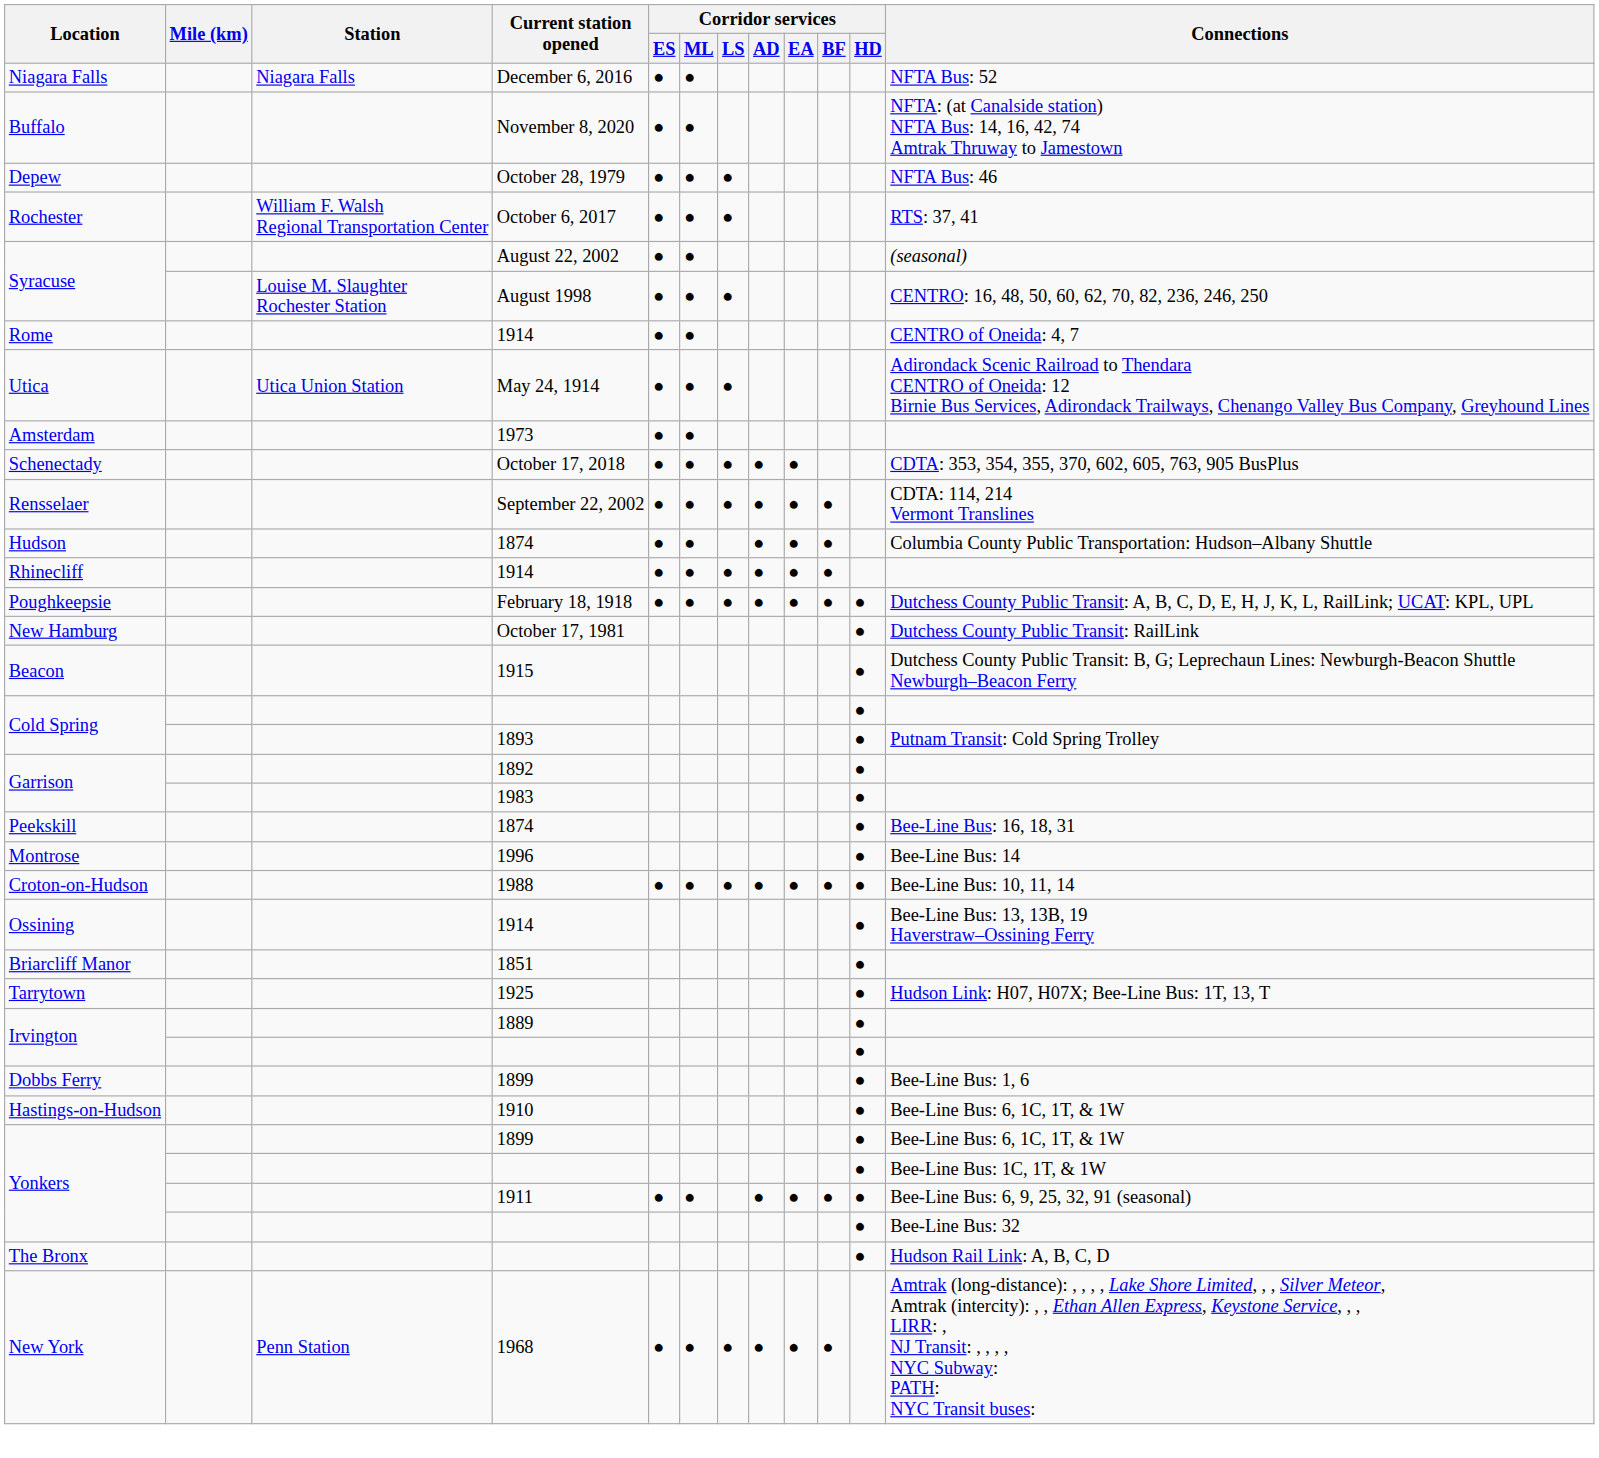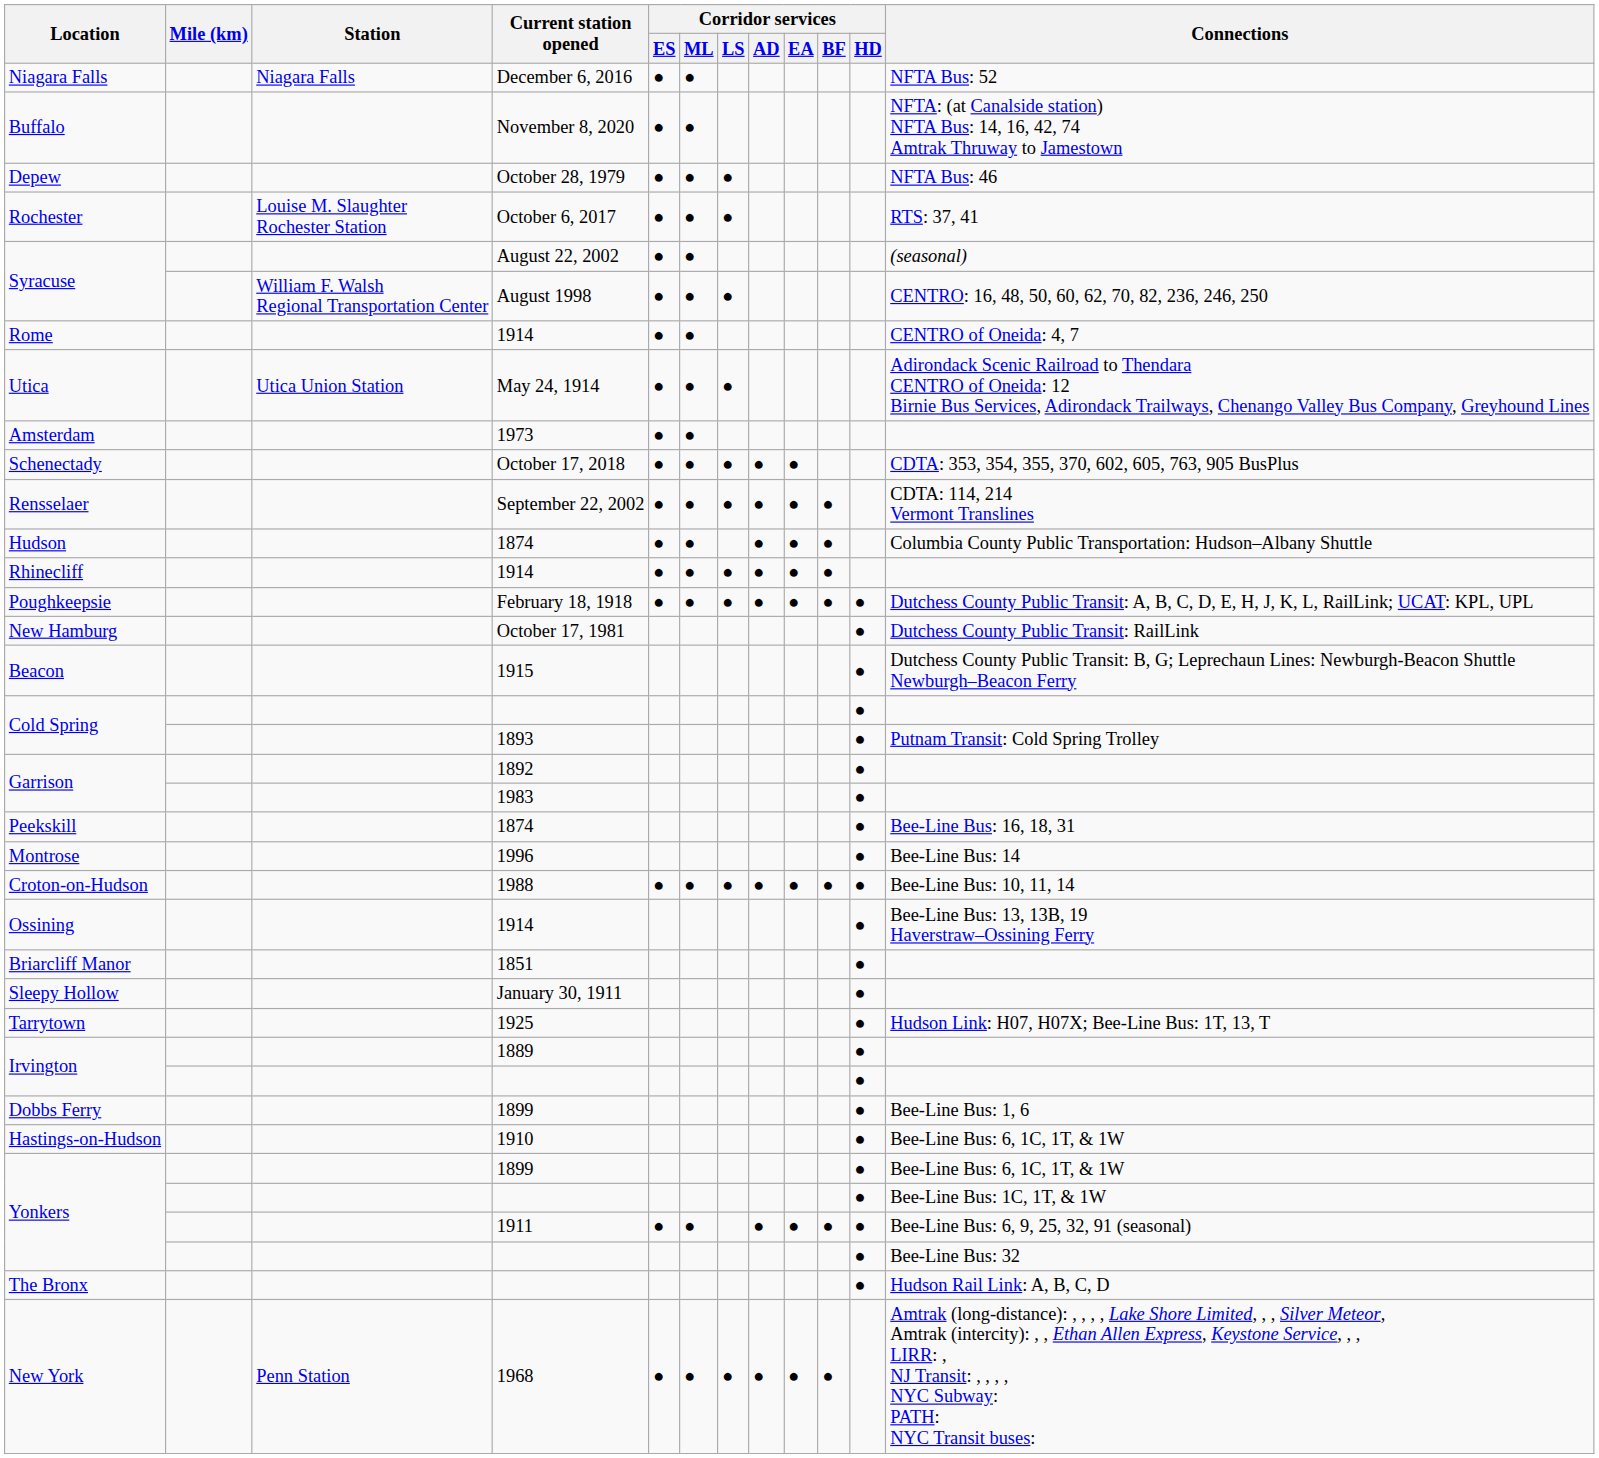 <table class="wikitable sortable">
 <tr>
 <th rowspan="2">Location</th>
 <th rowspan=2 nowrap=yes><a href='#'>Mile (km)</a></th>
 <th rowspan=2>Station</th>
 <th rowspan=2>Current station<br>opened</th>
 <th colspan=7 class=unsortable>Corridor services</th>
 <th rowspan=2 class=unsortable>Connections</th>
 </tr>
 <tr>
 <th class=unsortable><a href='#'>ES</a></th>
 <th class=unsortable><a href='#'>ML</a></th>
 <th class=unsortable><a href='#'>LS</a></th>
 <th class=unsortable><a href='#'>AD</a></th>
 <th class=unsortable><a href='#'>EA</a></th>
 <th class=unsortable><a href='#'>BF</a></th>
 <th class=unsortable><a href='#'>HD</a></th>
 </tr>
 <tr>
 <td><a href='#'>Niagara Falls</a></td>
 <td></td>
 <td><a href='#'>Niagara Falls</a></td>
 <td>December 6, 2016</td>
 <td>●</td>
 <td>●</td>
 <td></td>
 <td></td>
 <td></td>
 <td></td>
 <td></td>
 <td> <a href='#'>NFTA Bus</a>: 52</td>
 </tr>
 <tr>
 <td><a href='#'>Buffalo</a></td>
 <td></td>
 <td></td>
 <td>November 8, 2020</td>
 <td>●</td>
 <td>●</td>
 <td></td>
 <td></td>
 <td></td>
 <td></td>
 <td></td>
 <td> <a href='#'>NFTA</a>:  (at <a href='#'>Canalside station</a>)<br> <a href='#'>NFTA Bus</a>: 14, 16, 42, 74 <br> <a href='#'>Amtrak Thruway</a> to <a href='#'>Jamestown</a></td>
 </tr>
 <tr>
 <td><a href='#'>Depew</a></td>
 <td></td>
 <td></td>
 <td>October 28, 1979</td>
 <td>●</td>
 <td>●</td>
 <td>●</td>
 <td></td>
 <td></td>
 <td></td>
 <td></td>
 <td> <a href='#'>NFTA Bus</a>: 46</td>
 </tr>
 <tr>
 <td><a href='#'>Rochester</a></td>
 <td></td>
-<td><a href='#'>William F. Walsh<br>Regional Transportation Center</a></td>
+<td><a href='#'>Louise M. Slaughter<br>Rochester Station</a></td>
 <td>October 6, 2017</td>
 <td>●</td>
 <td>●</td>
 <td>●</td>
 <td></td>
 <td></td>
 <td></td>
 <td></td>
 <td> <a href='#'>RTS</a>: 37, 41</td>
 </tr>
 <tr>
 <td rowspan="2"><a href='#'>Syracuse</a></td>
 <td></td>
 <td></td>
 <td>August 22, 2002</td>
 <td>●</td>
 <td>●</td>
 <td></td>
 <td></td>
 <td></td>
 <td></td>
 <td></td>
 <td><em>(seasonal)</em></td>
 </tr>
 <tr>
 <td></td>
-<td><a href='#'>Louise M. Slaughter<br>Rochester Station</a></td>
+<td><a href='#'>William F. Walsh<br>Regional Transportation Center</a></td>
 <td>August 1998</td>
 <td>●</td>
 <td>●</td>
 <td>●</td>
 <td></td>
 <td></td>
 <td></td>
 <td></td>
 <td> <a href='#'>CENTRO</a>: 16, 48, 50,  60, 62, 70, 82, 236, 246, 250</td>
 </tr>
 <tr>
 <td><a href='#'>Rome</a></td>
 <td></td>
 <td></td>
 <td>1914</td>
 <td>●</td>
 <td>●</td>
 <td></td>
 <td></td>
 <td></td>
 <td></td>
 <td></td>
 <td> <a href='#'>CENTRO of Oneida</a>: 4, 7</td>
 </tr>
 <tr>
 <td><a href='#'>Utica</a></td>
 <td></td>
 <td><a href='#'>Utica Union Station</a></td>
 <td>May 24, 1914</td>
 <td>●</td>
 <td>●</td>
 <td>●</td>
 <td></td>
 <td></td>
 <td></td>
 <td></td>
 <td> <a href='#'>Adirondack Scenic Railroad</a> to <a href='#'>Thendara</a><br> <a href='#'>CENTRO of Oneida</a>: 12<br> <a href='#'>Birnie Bus Services</a>, <a href='#'>Adirondack Trailways</a>, <a href='#'>Chenango Valley Bus Company</a>,  <a href='#'>Greyhound Lines</a></td>
 </tr>
 <tr>
 <td><a href='#'>Amsterdam</a></td>
 <td></td>
 <td></td>
 <td>1973</td>
 <td>●</td>
 <td>●</td>
 <td></td>
 <td></td>
 <td></td>
 <td></td>
 <td></td>
 <td></td>
 </tr>
 <tr>
 <td><a href='#'>Schenectady</a></td>
 <td></td>
 <td></td>
 <td>October 17, 2018</td>
 <td>●</td>
 <td>●</td>
 <td>●</td>
 <td>●</td>
 <td>●</td>
 <td></td>
 <td></td>
 <td> <a href='#'>CDTA</a>: 353, 354, 355, 370, 602, 605, 763, 905 BusPlus</td>
 </tr>
 <tr>
 <td><a href='#'>Rensselaer</a></td>
 <td></td>
 <td></td>
 <td>September 22, 2002</td>
 <td>●</td>
 <td>●</td>
 <td>●</td>
 <td>●</td>
 <td>●</td>
 <td>●</td>
 <td></td>
 <td> CDTA: 114, 214<br> <a href='#'>Vermont Translines</a></td>
 </tr>
 <tr>
 <td><a href='#'>Hudson</a></td>
 <td></td>
 <td></td>
 <td>1874</td>
 <td>●</td>
 <td>●</td>
 <td></td>
 <td>●</td>
 <td>●</td>
 <td>●</td>
 <td></td>
 <td> Columbia County Public Transportation: Hudson–Albany Shuttle</td>
 </tr>
 <tr>
 <td><a href='#'>Rhinecliff</a></td>
 <td></td>
 <td></td>
 <td>1914</td>
 <td>●</td>
 <td>●</td>
 <td>●</td>
 <td>●</td>
 <td>●</td>
 <td>●</td>
 <td></td>
 <td></td>
 </tr>
 <tr>
 <td><a href='#'>Poughkeepsie</a></td>
 <td></td>
 <td></td>
 <td>February 18, 1918</td>
 <td>●</td>
 <td>●</td>
 <td>●</td>
 <td>●</td>
 <td>●</td>
 <td>●</td>
 <td>●</td>
 <td> <a href='#'>Dutchess County Public Transit</a>: A, B, C, D, E, H, J, K, L, RailLink; <a href='#'>UCAT</a>: KPL, UPL</td>
 </tr>
 <tr>
 <td><a href='#'>New Hamburg</a></td>
 <td></td>
 <td></td>
 <td>October 17, 1981</td>
 <td></td>
 <td></td>
 <td></td>
 <td></td>
 <td></td>
 <td></td>
 <td>●</td>
 <td> <a href='#'>Dutchess County Public Transit</a>: RailLink</td>
 </tr>
 <tr>
 <td><a href='#'>Beacon</a></td>
 <td></td>
 <td></td>
 <td>1915</td>
 <td></td>
 <td></td>
 <td></td>
 <td></td>
 <td></td>
 <td></td>
 <td>●</td>
 <td> Dutchess County Public Transit: B, G; Leprechaun Lines: Newburgh-Beacon Shuttle<br> <a href='#'>Newburgh–Beacon Ferry</a></td>
 </tr>
 <tr>
 <td rowspan="2"><a href='#'>Cold Spring</a></td>
 <td></td>
 <td></td>
 <td></td>
 <td></td>
 <td></td>
 <td></td>
 <td></td>
 <td></td>
 <td></td>
 <td>●</td>
 <td></td>
 </tr>
 <tr>
 <td></td>
 <td></td>
 <td>1893</td>
 <td></td>
 <td></td>
 <td></td>
 <td></td>
 <td></td>
 <td></td>
 <td>●</td>
 <td> <a href='#'>Putnam Transit</a>: Cold Spring Trolley</td>
 </tr>
 <tr>
 <td rowspan="2"><a href='#'>Garrison</a></td>
 <td></td>
 <td></td>
 <td>1892</td>
 <td></td>
 <td></td>
 <td></td>
 <td></td>
 <td></td>
 <td></td>
 <td>●</td>
 <td></td>
 </tr>
 <tr>
 <td></td>
 <td></td>
 <td>1983</td>
 <td></td>
 <td></td>
 <td></td>
 <td></td>
 <td></td>
 <td></td>
 <td>●</td>
 <td></td>
 </tr>
 <tr>
 <td><a href='#'>Peekskill</a></td>
 <td></td>
 <td></td>
 <td>1874</td>
 <td></td>
 <td></td>
 <td></td>
 <td></td>
 <td></td>
 <td></td>
 <td>●</td>
 <td> <a href='#'>Bee-Line Bus</a>: 16, 18, 31</td>
 </tr>
 <tr>
 <td><a href='#'>Montrose</a></td>
 <td></td>
 <td></td>
 <td>1996</td>
 <td></td>
 <td></td>
 <td></td>
 <td></td>
 <td></td>
 <td></td>
 <td>●</td>
 <td> Bee-Line Bus: 14</td>
 </tr>
 <tr>
 <td><a href='#'>Croton-on-Hudson</a></td>
 <td></td>
 <td></td>
 <td>1988</td>
 <td>●</td>
 <td>●</td>
 <td>●</td>
 <td>●</td>
 <td>●</td>
 <td>●</td>
 <td>●</td>
 <td> Bee-Line Bus: 10, 11, 14</td>
 </tr>
 <tr>
 <td><a href='#'>Ossining</a></td>
 <td></td>
 <td></td>
 <td>1914</td>
 <td></td>
 <td></td>
 <td></td>
 <td></td>
 <td></td>
 <td></td>
 <td>●</td>
 <td> Bee-Line Bus: 13, 13B, 19<br> <a href='#'>Haverstraw–Ossining Ferry</a></td>
 </tr>
 <tr>
 <td><a href='#'>Briarcliff Manor</a></td>
 <td></td>
 <td></td>
 <td>1851</td>
 <td></td>
 <td></td>
 <td></td>
 <td></td>
 <td></td>
 <td></td>
 <td>●</td>
 <td></td>
 </tr>
 <tr>
+<td><a href='#'>Sleepy Hollow</a></td>
+<td></td>
+<td></td>
+<td>January 30, 1911</td>
+<td></td>
+<td></td>
+<td></td>
+<td></td>
+<td></td>
+<td></td>
+<td>●</td>
+<td></td>
+</tr>
+<tr>
 <td><a href='#'>Tarrytown</a></td>
 <td></td>
 <td></td>
 <td>1925</td>
 <td></td>
 <td></td>
 <td></td>
 <td></td>
 <td></td>
 <td></td>
 <td>●</td>
 <td> <a href='#'>Hudson Link</a>: H07, H07X; Bee-Line Bus: 1T, 13, T</td>
 </tr>
 <tr>
 <td rowspan="2"><a href='#'>Irvington</a></td>
 <td></td>
 <td></td>
 <td>1889</td>
 <td></td>
 <td></td>
 <td></td>
 <td></td>
 <td></td>
 <td></td>
 <td>●</td>
 <td></td>
 </tr>
 <tr>
 <td></td>
 <td></td>
 <td></td>
 <td></td>
 <td></td>
 <td></td>
 <td></td>
 <td></td>
 <td></td>
 <td>●</td>
 <td></td>
 </tr>
 <tr>
 <td><a href='#'>Dobbs Ferry</a></td>
 <td></td>
 <td></td>
 <td>1899</td>
 <td></td>
 <td></td>
 <td></td>
 <td></td>
 <td></td>
 <td></td>
 <td>●</td>
 <td> Bee-Line Bus: 1, 6</td>
 </tr>
 <tr>
 <td><a href='#'>Hastings-on-Hudson</a></td>
 <td></td>
 <td></td>
 <td>1910</td>
 <td></td>
 <td></td>
 <td></td>
 <td></td>
 <td></td>
 <td></td>
 <td>●</td>
 <td> Bee-Line Bus: 6, 1C, 1T, & 1W</td>
 </tr>
 <tr>
 <td rowspan="4"><a href='#'>Yonkers</a></td>
 <td></td>
 <td></td>
 <td>1899</td>
 <td></td>
 <td></td>
 <td></td>
 <td></td>
 <td></td>
 <td></td>
 <td>●</td>
 <td> Bee-Line Bus: 6, 1C, 1T, & 1W</td>
 </tr>
 <tr>
 <td></td>
 <td></td>
 <td></td>
 <td></td>
 <td></td>
 <td></td>
 <td></td>
 <td></td>
 <td></td>
 <td>●</td>
 <td> Bee-Line Bus: 1C, 1T, & 1W</td>
 </tr>
 <tr>
 <td></td>
 <td></td>
 <td>1911</td>
 <td>●</td>
 <td>●</td>
 <td></td>
 <td>●</td>
 <td>●</td>
 <td>●</td>
 <td>●</td>
 <td> Bee-Line Bus: 6, 9, 25, 32, 91 (seasonal)</td>
 </tr>
 <tr>
 <td></td>
 <td></td>
 <td></td>
 <td></td>
 <td></td>
 <td></td>
 <td></td>
 <td></td>
 <td></td>
 <td>●</td>
 <td> Bee-Line Bus: 32</td>
 </tr>
 <tr>
 <td><a href='#'>The Bronx</a></td>
 <td></td>
 <td></td>
 <td></td>
 <td></td>
 <td></td>
 <td></td>
 <td></td>
 <td></td>
 <td></td>
 <td>●</td>
 <td> <a href='#'>Hudson Rail Link</a>: A, B, C, D</td>
 </tr>
 <tr>
 <td><a href='#'>New York</a></td>
 <td></td>
 <td><a href='#'>Penn Station</a></td>
 <td>1968</td>
 <td>●</td>
 <td>●</td>
 <td>●</td>
 <td>●</td>
 <td>●</td>
 <td>●</td>
 <td></td>
 <td> <a href='#'>Amtrak</a> (long-distance): , , , , <em><a href='#'>Lake Shore Limited</a></em>, , , <em><a href='#'>Silver Meteor</a></em>, <br> Amtrak (intercity): , , <em><a href='#'>Ethan Allen Express</a></em>, <em><a href='#'>Keystone Service</a></em>, , , <br> <a href='#'>LIRR</a>: , <br> <a href='#'>NJ Transit</a>: , , , , <br> <a href='#'>NYC Subway</a>: <br> <a href='#'>PATH</a>:   <br> <a href='#'>NYC Transit buses</a>: </td>
 </tr>
 </table>
